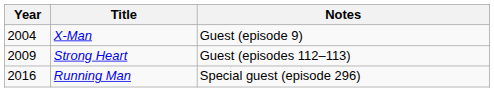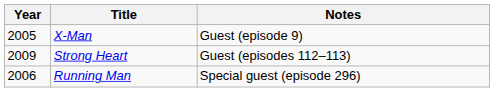 <table class="wikitable" style="width:600px;">
 <tr>
 <th width=50px>Year</th>
 <th>Title</th>
 <th>Notes</th>
 </tr>
 <tr>
-<td>2004</td>
+<td>2005</td>
 <td><em><a href='#'>X-Man</a></em></td>
 <td>Guest (episode 9)</td>
 </tr>
 <tr>
 <td>2009</td>
 <td><em><a href='#'>Strong Heart</a></em></td>
 <td>Guest (episodes 112–113)</td>
 </tr>
 <tr>
-<td>2016</td>
+<td>2006</td>
 <td><em><a href='#'>Running Man</a></em></td>
 <td>Special guest (episode 296)</td>
 </tr>
 </table>
